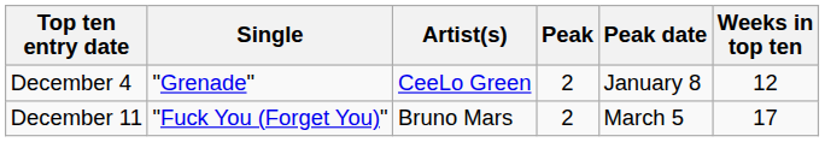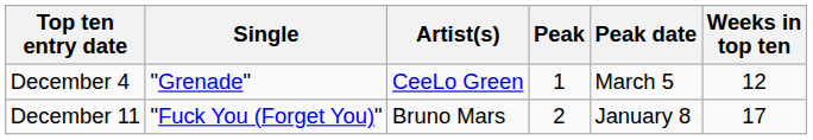 <table class="wikitable sortable">
 <tr>
 <th>Top ten<br>entry date</th>
 <th>Single</th>
 <th>Artist(s)</th>
 <th>Peak</th>
 <th>Peak date</th>
 <th>Weeks in<br>top ten</th>
 </tr>
 <tr>
 <td>December 4</td>
 <td>"<a href='#'>Grenade</a>"</td>
 <td><a href='#'>CeeLo Green</a></td>
-<td align=center>2</td>
-<td>January 8</td>
+<td align=center>1</td>
+<td>March 5</td>
 <td align=center>12</td>
 </tr>
 <tr>
 <td>December 11</td>
 <td>"<a href='#'>Fuck You (Forget You)</a>"</td>
 <td>Bruno Mars</td>
 <td align=center>2</td>
-<td>March 5</td>
+<td>January 8</td>
 <td align=center>17</td>
 </tr>
 </table>
